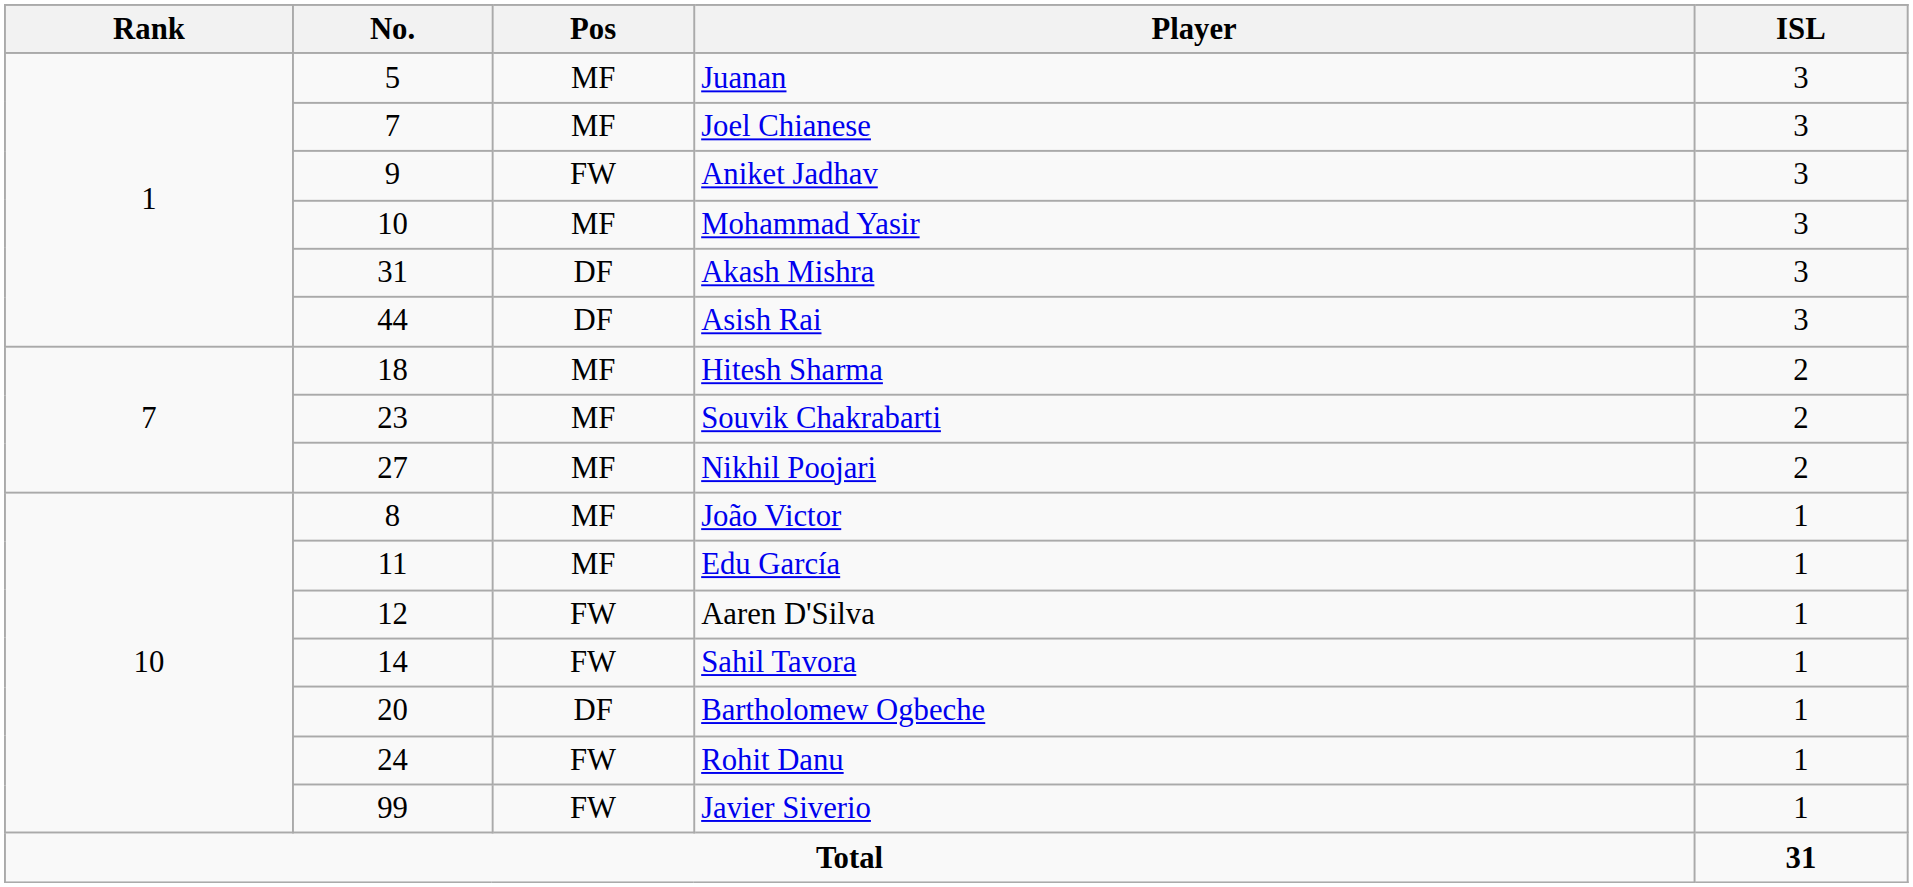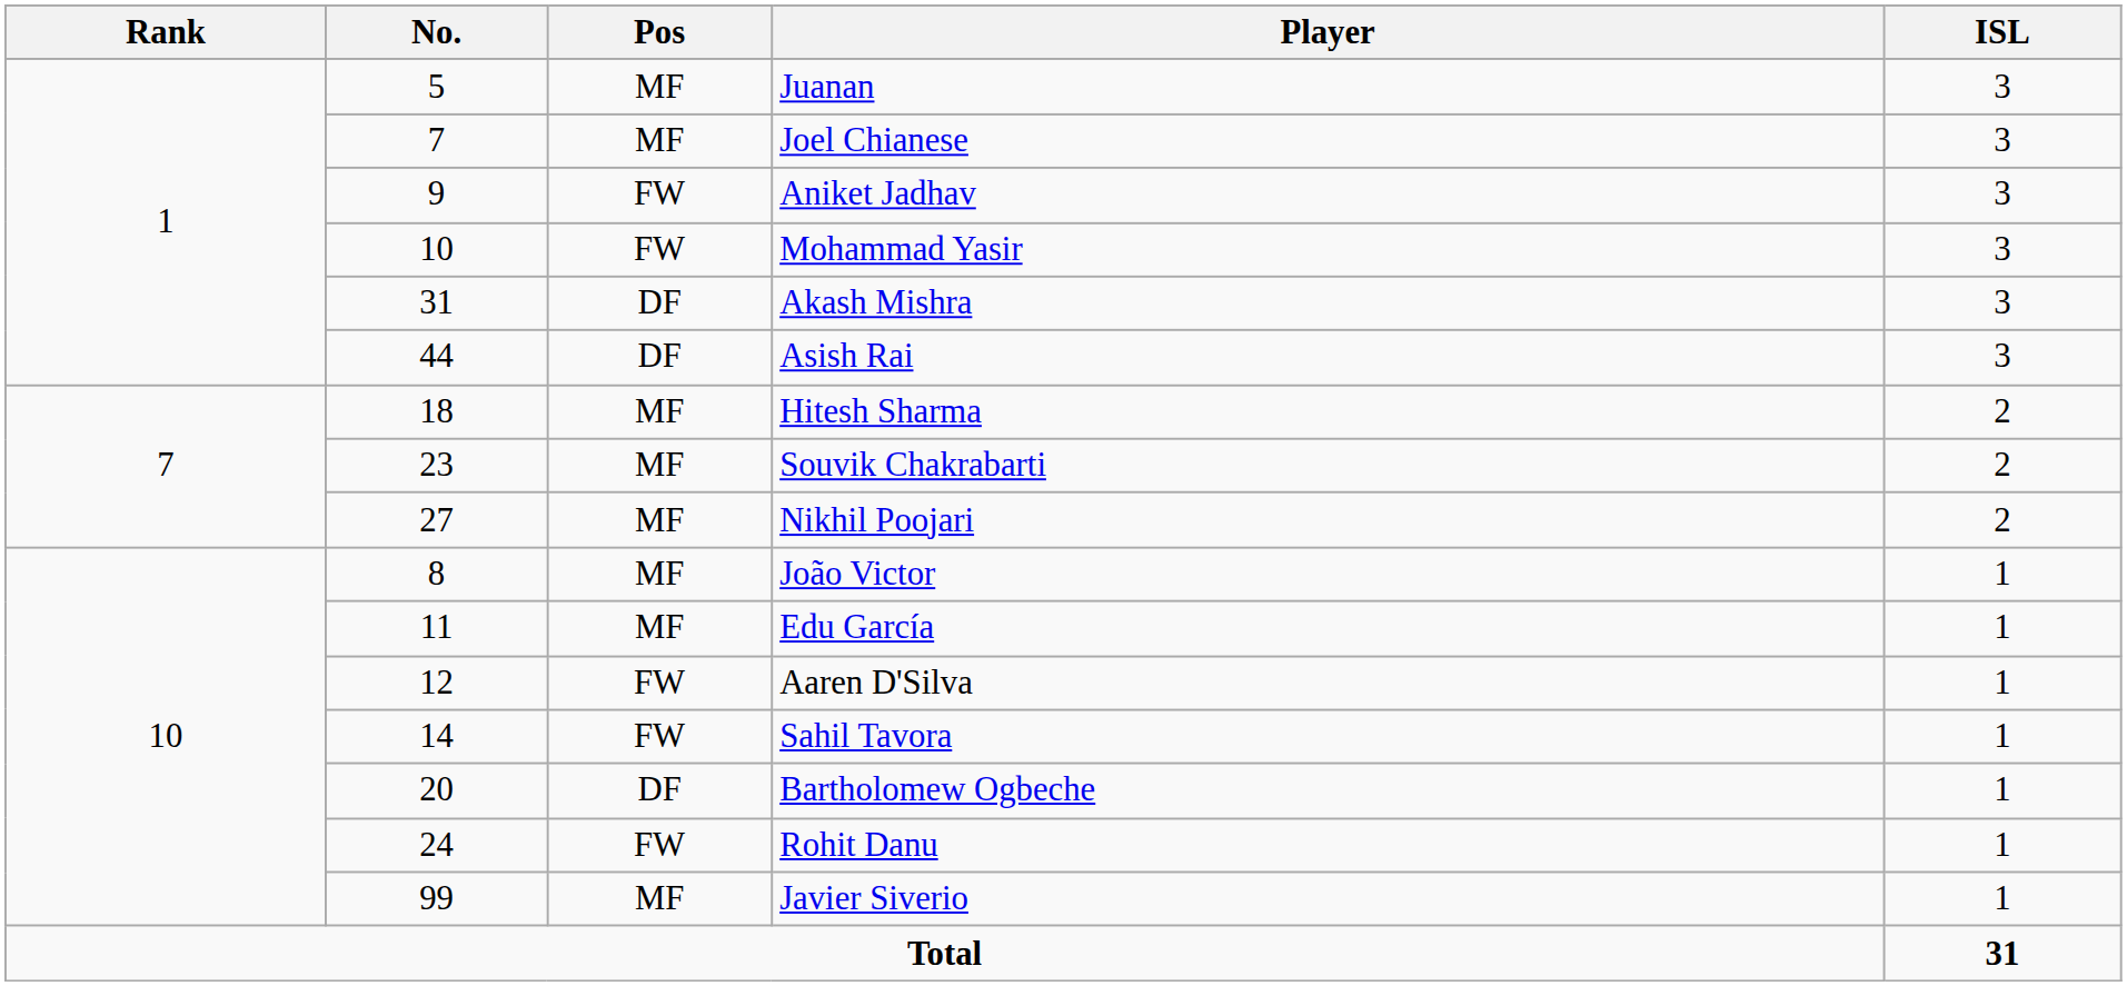 <table class="wikitable" style="text-align: center;width:50%;">
 <tr>
 <th>Rank</th>
 <th>No.</th>
 <th>Pos</th>
 <th>Player</th>
 <th>ISL</th>
 </tr>
 <tr>
 <td rowspan="6">1</td>
 <td>5</td>
 <td>MF</td>
 <td align=left> <a href='#'>Juanan</a></td>
 <td>3</td>
 </tr>
 <tr>
 <td>7</td>
 <td>MF</td>
 <td align=left> <a href='#'>Joel Chianese</a></td>
 <td>3</td>
 </tr>
 <tr>
 <td>9</td>
 <td>FW</td>
 <td align=left> <a href='#'>Aniket Jadhav</a></td>
 <td>3</td>
 </tr>
 <tr>
 <td>10</td>
-<td>MF</td>
+<td>FW</td>
 <td align=left> <a href='#'>Mohammad Yasir</a></td>
 <td>3</td>
 </tr>
 <tr>
 <td>31</td>
 <td>DF</td>
 <td align=left> <a href='#'>Akash Mishra</a></td>
 <td>3</td>
 </tr>
 <tr>
 <td>44</td>
 <td>DF</td>
 <td align=left> <a href='#'>Asish Rai</a></td>
 <td>3</td>
 </tr>
 <tr>
 <td rowspan="3">7</td>
 <td>18</td>
 <td>MF</td>
 <td align=left> <a href='#'>Hitesh Sharma</a></td>
 <td>2</td>
 </tr>
 <tr>
 <td>23</td>
 <td>MF</td>
 <td align=left> <a href='#'>Souvik Chakrabarti</a></td>
 <td>2</td>
 </tr>
 <tr>
 <td>27</td>
 <td>MF</td>
 <td align=left> <a href='#'>Nikhil Poojari</a></td>
 <td>2</td>
 </tr>
 <tr>
 <td rowspan="7">10</td>
 <td>8</td>
 <td>MF</td>
 <td align=left> <a href='#'>João Victor</a></td>
 <td>1</td>
 </tr>
 <tr>
 <td>11</td>
 <td>MF</td>
 <td align=left> <a href='#'>Edu García</a></td>
 <td>1</td>
 </tr>
 <tr>
 <td>12</td>
 <td>FW</td>
 <td align=left> Aaren D'Silva</td>
 <td>1</td>
 </tr>
 <tr>
 <td>14</td>
 <td>FW</td>
 <td align=left> <a href='#'>Sahil Tavora</a></td>
 <td>1</td>
 </tr>
 <tr>
 <td>20</td>
 <td>DF</td>
 <td align=left> <a href='#'>Bartholomew Ogbeche</a></td>
 <td>1</td>
 </tr>
 <tr>
 <td>24</td>
 <td>FW</td>
 <td align=left> <a href='#'>Rohit Danu</a></td>
 <td>1</td>
 </tr>
 <tr>
 <td>99</td>
-<td>FW</td>
+<td>MF</td>
 <td align=left> <a href='#'>Javier Siverio</a></td>
 <td>1</td>
 </tr>
 <tr>
 <td colspan="4"><strong>Total</strong></td>
 <td><strong>31</strong></td>
 </tr>
 </table>
